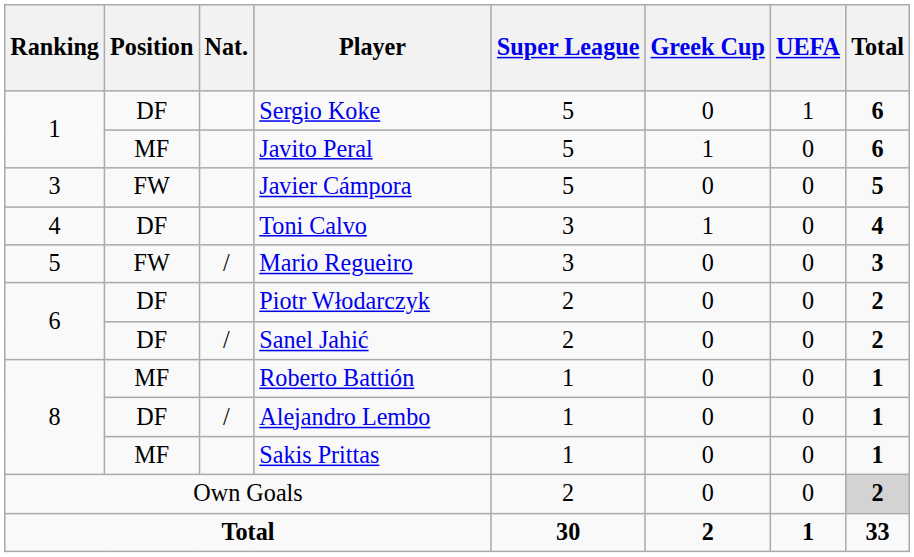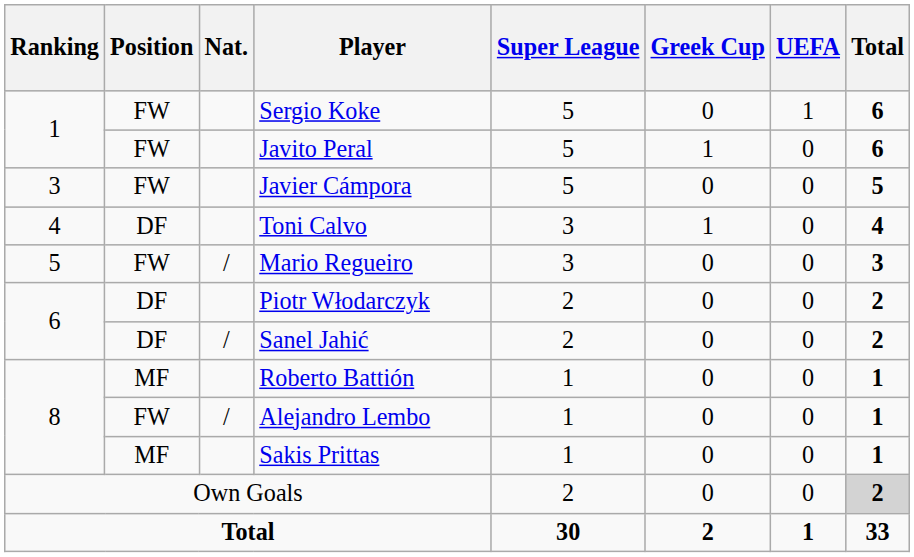 <table class="wikitable sortable" style="text-align:center">
 <tr>
 <th height=50>Ranking</th>
 <th height=50>Position</th>
 <th height=50>Nat.</th>
 <th width=150>Player</th>
 <th height=50><a href='#'>Super League</a></th>
 <th height=50><a href='#'>Greek Cup</a></th>
 <th height=50><a href='#'>UEFA</a></th>
 <th height=50><strong>Total</strong></th>
 </tr>
 <tr>
 <td rowspan=2>1</td>
-<td>DF</td>
+<td>FW</td>
 <td></td>
 <td align="left"><a href='#'>Sergio Koke</a></td>
 <td>5</td>
 <td>0</td>
 <td>1</td>
 <td><strong>6</strong></td>
 </tr>
 <tr>
-<td>MF</td>
+<td>FW</td>
 <td></td>
 <td align="left"><a href='#'>Javito Peral</a></td>
 <td>5</td>
 <td>1</td>
 <td>0</td>
 <td><strong>6</strong></td>
 </tr>
 <tr>
 <td>3</td>
 <td>FW</td>
 <td></td>
 <td align="left"><a href='#'>Javier Cámpora</a></td>
 <td>5</td>
 <td>0</td>
 <td>0</td>
 <td><strong>5</strong></td>
 </tr>
 <tr>
 <td>4</td>
 <td>DF</td>
 <td></td>
 <td align="left"><a href='#'>Toni Calvo</a></td>
 <td>3</td>
 <td>1</td>
 <td>0</td>
 <td><strong>4</strong></td>
 </tr>
 <tr>
 <td>5</td>
 <td>FW</td>
 <td> / </td>
 <td align="left"><a href='#'>Mario Regueiro</a></td>
 <td>3</td>
 <td>0</td>
 <td>0</td>
 <td><strong>3</strong></td>
 </tr>
 <tr>
 <td rowspan=2>6</td>
 <td>DF</td>
 <td></td>
 <td align="left"><a href='#'>Piotr Włodarczyk</a></td>
 <td>2</td>
 <td>0</td>
 <td>0</td>
 <td><strong>2</strong></td>
 </tr>
 <tr>
 <td>DF</td>
 <td> / </td>
 <td align="left"><a href='#'>Sanel Jahić</a></td>
 <td>2</td>
 <td>0</td>
 <td>0</td>
 <td><strong>2</strong></td>
 </tr>
 <tr>
 <td rowspan=3>8</td>
 <td>MF</td>
 <td></td>
 <td align="left"><a href='#'>Roberto Battión</a></td>
 <td>1</td>
 <td>0</td>
 <td>0</td>
 <td><strong>1</strong></td>
 </tr>
 <tr>
-<td>DF</td>
+<td>FW</td>
 <td> / </td>
 <td align="left"><a href='#'>Alejandro Lembo</a></td>
 <td>1</td>
 <td>0</td>
 <td>0</td>
 <td><strong>1</strong></td>
 </tr>
 <tr>
 <td>MF</td>
 <td></td>
 <td align="left"><a href='#'>Sakis Prittas</a></td>
 <td>1</td>
 <td>0</td>
 <td>0</td>
 <td><strong>1</strong></td>
 </tr>
 <tr class="sortbottom">
 <td colspan="4">Own Goals</td>
 <td>2</td>
 <td>0</td>
 <td>0</td>
 <td style="background: lightgrey;"><strong>2</strong></td>
 </tr>
 <tr class="sortbottom">
 <td colspan="4"><strong>Total</strong></td>
 <td><strong>30</strong></td>
 <td><strong>2</strong></td>
 <td><strong>1</strong></td>
 <td><strong>33</strong></td>
 </tr>
 </table>
